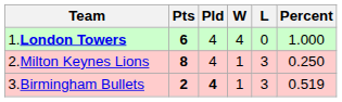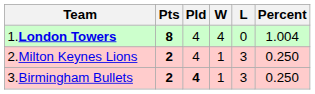 <table class="wikitable" style="text-align: center;">
 <tr>
 <th style="width:175px;">Team</th>
 <th style="width:20px;" abbr="Points">Pts</th>
 <th style="width:20px;" abbr="Played">Pld</th>
 <th style="width:20px;" abbr="Won">W</th>
 <th style="width:20px;" abbr="Lost">L</th>
 <th style="width:20px;" abbr="Percentage">Percent</th>
 </tr>
 <tr style="background:#cfc;">
 <td style="text-align:left;">1.<strong><a href='#'>London Towers</a></strong></td>
-<td><strong>6</strong></td>
+<td><strong>8</strong></td>
 <td>4</td>
 <td>4</td>
 <td>0</td>
-<td>1.000</td>
+<td>1.004</td>
 </tr>
 <tr style="background:#fcc;">
 <td style="text-align:left;">2.<a href='#'>Milton Keynes Lions</a></td>
-<td><strong>8</strong></td>
+<td><strong>2</strong></td>
 <td>4</td>
 <td>1</td>
 <td>3</td>
 <td>0.250</td>
 </tr>
 <tr style="background:#fcc;">
 <td style="text-align:left;">3.<a href='#'>Birmingham Bullets</a></td>
 <td><strong>2</strong></td>
 <td><strong>4</strong></td>
 <td>1</td>
 <td>3</td>
-<td>0.519</td>
+<td>0.250</td>
 </tr>
 </table>
